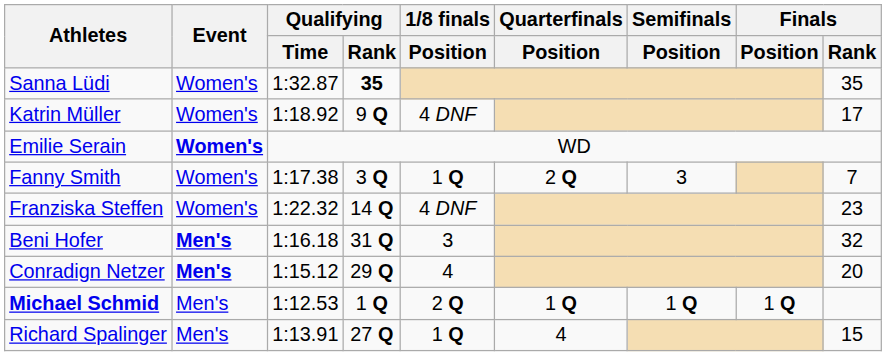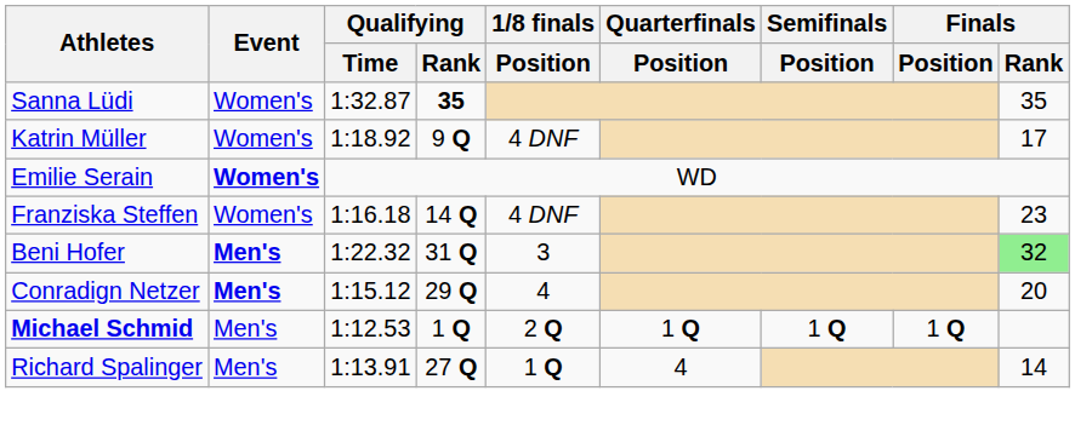 <table class="wikitable">
 <tr>
 <th rowspan="2">Athletes</th>
 <th rowspan="2">Event</th>
 <th colspan="2">Qualifying</th>
 <th>1/8 finals</th>
 <th>Quarterfinals</th>
 <th>Semifinals</th>
 <th colspan="2">Finals</th>
 </tr>
 <tr>
 <th>Time</th>
 <th>Rank</th>
 <th>Position</th>
 <th>Position</th>
 <th>Position</th>
 <th>Position</th>
 <th>Rank</th>
 </tr>
 <tr align=center>
 <td align=left><a href='#'>Sanna Lüdi</a></td>
 <td align=left><a href='#'>Women's</a></td>
 <td align="center">1:32.87</td>
 <td align="center"><strong>35</strong></td>
 <td colspan=4 align="center" bgcolor="wheat"></td>
 <td align="center">35</td>
 </tr>
 <tr align=center>
 <td align=left><a href='#'>Katrin Müller</a></td>
 <td align=left><a href='#'>Women's</a></td>
 <td align="center">1:18.92</td>
 <td align="center">9 <strong>Q</strong></td>
 <td align="center">4 <em>DNF</em></td>
 <td colspan=3 align="center" bgcolor="wheat"></td>
 <td align="center">17</td>
 </tr>
 <tr align=center>
 <td align=left><a href='#'>Emilie Serain</a></td>
 <td align=left><strong><a href='#'>Women's</a></strong></td>
 <td colspan="7" align="center">WD</td>
 </tr>
 <tr align=center>
-<td align=left><a href='#'>Fanny Smith</a></td>
-<td align=left><a href='#'>Women's</a></td>
-<td align="center">1:17.38</td>
-<td align="center">3 <strong>Q</strong></td>
-<td align="center">1 <strong>Q</strong></td>
-<td align="center">2 <strong>Q</strong></td>
-<td align="center">3</td>
-<td align="center" bgcolor="wheat"></td>
-<td align="center">7</td>
-</tr>
-<tr align=center>
 <td align=left><a href='#'>Franziska Steffen</a></td>
 <td align=left><a href='#'>Women's</a></td>
-<td align="center">1:22.32</td>
+<td align="center">1:16.18</td>
 <td align="center">14 <strong>Q</strong></td>
 <td align="center">4 <em>DNF</em></td>
 <td colspan=3 align="center" bgcolor="wheat"></td>
 <td align="center">23</td>
 </tr>
 <tr align=center>
 <td align=left><a href='#'>Beni Hofer</a></td>
 <td align=left><strong><a href='#'>Men's</a></strong></td>
-<td align="center">1:16.18</td>
+<td align="center">1:22.32</td>
 <td align="center">31 <strong>Q</strong></td>
 <td align="center">3</td>
 <td colspan=3 align="center" bgcolor="wheat"></td>
-<td align="center">32</td>
+<td align="center" style="background: lightgreen;">32</td>
 </tr>
 <tr align=center>
 <td align=left><a href='#'>Conradign Netzer</a></td>
 <td align=left><strong><a href='#'>Men's</a></strong></td>
 <td align="center">1:15.12</td>
 <td align="center">29 <strong>Q</strong></td>
 <td align="center">4</td>
 <td colspan=3 align="center" bgcolor="wheat"></td>
 <td align="center">20</td>
 </tr>
 <tr align=center>
 <td align=left><strong><a href='#'>Michael Schmid</a></strong></td>
 <td align=left><a href='#'>Men's</a></td>
 <td align="center">1:12.53</td>
 <td align="center">1 <strong>Q</strong></td>
 <td align="center">2 <strong>Q</strong></td>
 <td align="center">1 <strong>Q</strong></td>
 <td align="center">1 <strong>Q</strong></td>
 <td align="center">1 <strong>Q</strong></td>
 <td align="center"></td>
 </tr>
 <tr align=center>
 <td align=left><a href='#'>Richard Spalinger</a></td>
 <td align=left><a href='#'>Men's</a></td>
 <td align="center">1:13.91</td>
 <td align="center">27 <strong>Q</strong></td>
 <td align="center">1 <strong>Q</strong></td>
 <td align="center">4</td>
 <td colspan=2 align="center" bgcolor="wheat"></td>
-<td align="center">15</td>
+<td align="center">14</td>
 </tr>
 </table>
